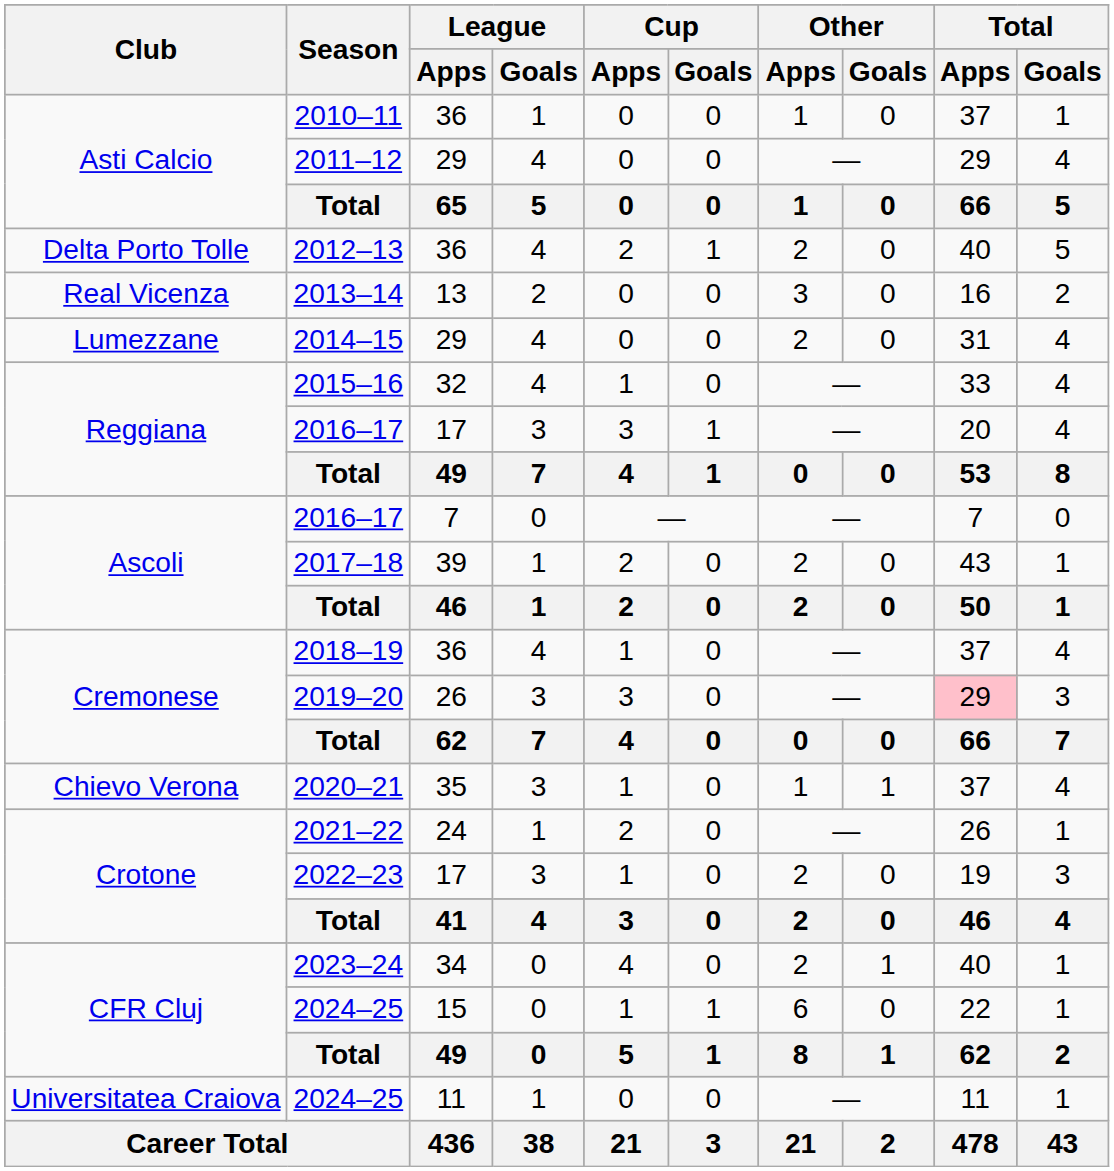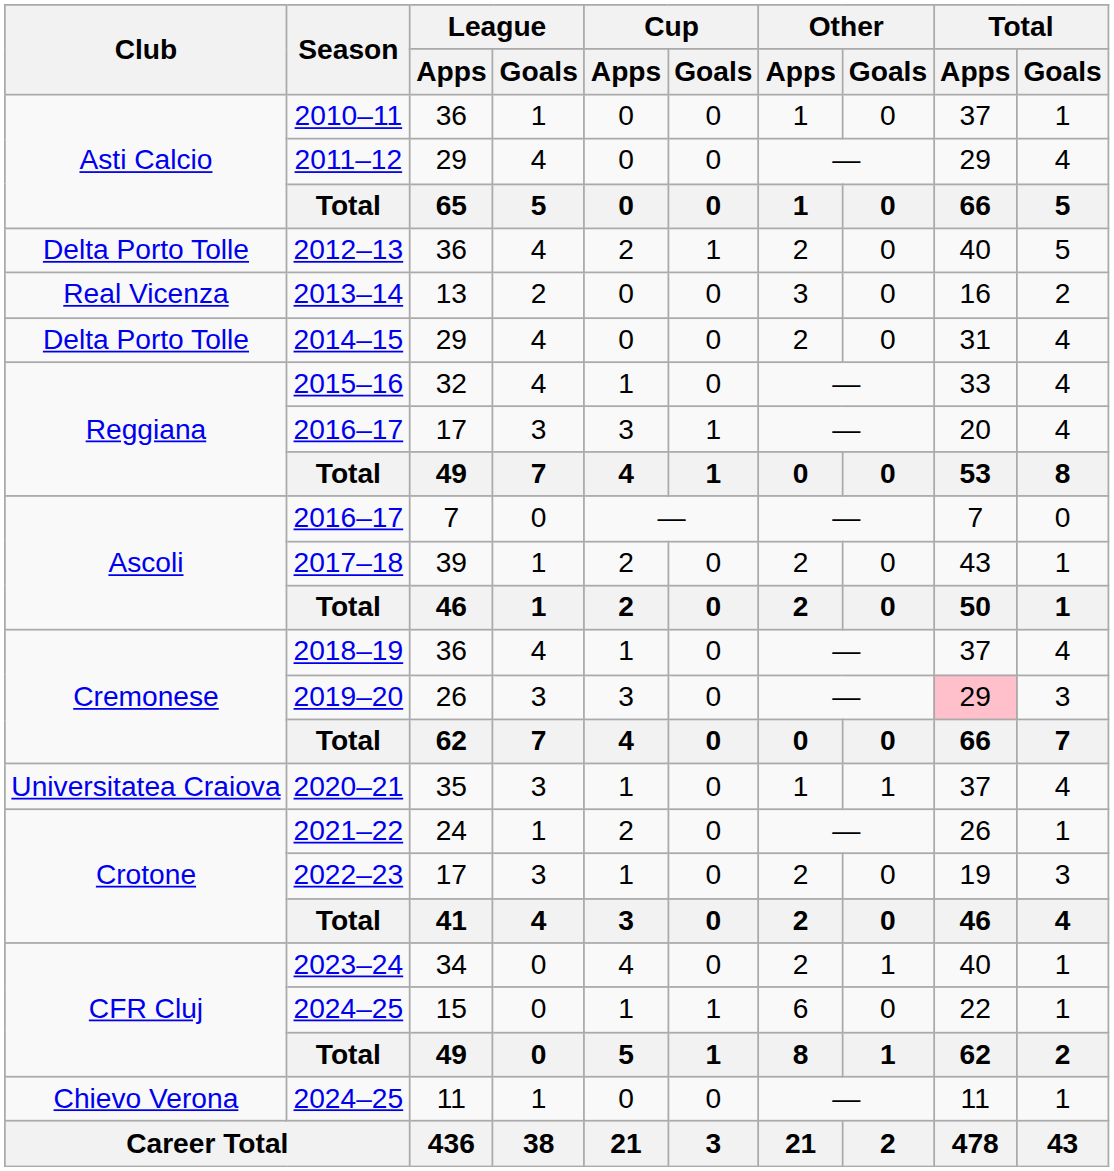 <table class="wikitable" style="text-align:center">
 <tr>
 <th rowspan="2">Club</th>
 <th rowspan="2">Season</th>
 <th colspan="2">League</th>
 <th colspan="2">Cup</th>
 <th colspan="2">Other</th>
 <th colspan="2">Total</th>
 </tr>
 <tr>
 <th>Apps</th>
 <th>Goals</th>
 <th>Apps</th>
 <th>Goals</th>
 <th>Apps</th>
 <th>Goals</th>
 <th>Apps</th>
 <th>Goals</th>
 </tr>
 <tr>
 <td rowspan="3"><a href='#'>Asti Calcio</a></td>
 <td><a href='#'>2010–11</a></td>
 <td>36</td>
 <td>1</td>
 <td>0</td>
 <td>0</td>
 <td>1</td>
 <td>0</td>
 <td>37</td>
 <td>1</td>
 </tr>
 <tr>
 <td><a href='#'>2011–12</a></td>
 <td>29</td>
 <td>4</td>
 <td>0</td>
 <td>0</td>
 <td colspan="2">—</td>
 <td>29</td>
 <td>4</td>
 </tr>
 <tr>
 <th>Total</th>
 <th>65</th>
 <th>5</th>
 <th>0</th>
 <th>0</th>
 <th>1</th>
 <th>0</th>
 <th>66</th>
 <th>5</th>
 </tr>
 <tr>
 <td><a href='#'>Delta Porto Tolle</a></td>
 <td><a href='#'>2012–13</a></td>
 <td>36</td>
 <td>4</td>
 <td>2</td>
 <td>1</td>
 <td>2</td>
 <td>0</td>
 <td>40</td>
 <td>5</td>
 </tr>
 <tr>
 <td><a href='#'>Real Vicenza</a></td>
 <td><a href='#'>2013–14</a></td>
 <td>13</td>
 <td>2</td>
 <td>0</td>
 <td>0</td>
 <td>3</td>
 <td>0</td>
 <td>16</td>
 <td>2</td>
 </tr>
 <tr>
-<td><a href='#'>Lumezzane</a></td>
+<td><a href='#'>Delta Porto Tolle</a></td>
 <td><a href='#'>2014–15</a></td>
 <td>29</td>
 <td>4</td>
 <td>0</td>
 <td>0</td>
 <td>2</td>
 <td>0</td>
 <td>31</td>
 <td>4</td>
 </tr>
 <tr>
 <td rowspan="3"><a href='#'>Reggiana</a></td>
 <td><a href='#'>2015–16</a></td>
 <td>32</td>
 <td>4</td>
 <td>1</td>
 <td>0</td>
 <td colspan="2">—</td>
 <td>33</td>
 <td>4</td>
 </tr>
 <tr>
 <td><a href='#'>2016–17</a></td>
 <td>17</td>
 <td>3</td>
 <td>3</td>
 <td>1</td>
 <td colspan="2">—</td>
 <td>20</td>
 <td>4</td>
 </tr>
 <tr>
 <th>Total</th>
 <th>49</th>
 <th>7</th>
 <th>4</th>
 <th>1</th>
 <th>0</th>
 <th>0</th>
 <th>53</th>
 <th>8</th>
 </tr>
 <tr>
 <td rowspan="3"><a href='#'>Ascoli</a></td>
 <td><a href='#'>2016–17</a></td>
 <td>7</td>
 <td>0</td>
 <td colspan="2">—</td>
 <td colspan="2">—</td>
 <td>7</td>
 <td>0</td>
 </tr>
 <tr>
 <td><a href='#'>2017–18</a></td>
 <td>39</td>
 <td>1</td>
 <td>2</td>
 <td>0</td>
 <td>2</td>
 <td>0</td>
 <td>43</td>
 <td>1</td>
 </tr>
 <tr>
 <th>Total</th>
 <th>46</th>
 <th>1</th>
 <th>2</th>
 <th>0</th>
 <th>2</th>
 <th>0</th>
 <th>50</th>
 <th>1</th>
 </tr>
 <tr>
 <td rowspan="3"><a href='#'>Cremonese</a></td>
 <td><a href='#'>2018–19</a></td>
 <td>36</td>
 <td>4</td>
 <td>1</td>
 <td>0</td>
 <td colspan="2">—</td>
 <td>37</td>
 <td>4</td>
 </tr>
 <tr>
 <td><a href='#'>2019–20</a></td>
 <td>26</td>
 <td>3</td>
 <td>3</td>
 <td>0</td>
 <td colspan="2">—</td>
 <td style="background: pink;">29</td>
 <td>3</td>
 </tr>
 <tr>
 <th>Total</th>
 <th>62</th>
 <th>7</th>
 <th>4</th>
 <th>0</th>
 <th>0</th>
 <th>0</th>
 <th>66</th>
 <th>7</th>
 </tr>
 <tr>
-<td><a href='#'>Chievo Verona</a></td>
+<td rowspan="1"><a href='#'>Universitatea Craiova</a></td>
 <td><a href='#'>2020–21</a></td>
 <td>35</td>
 <td>3</td>
 <td>1</td>
 <td>0</td>
 <td>1</td>
 <td>1</td>
 <td>37</td>
 <td>4</td>
 </tr>
 <tr>
 <td rowspan="3"><a href='#'>Crotone</a></td>
 <td><a href='#'>2021–22</a></td>
 <td>24</td>
 <td>1</td>
 <td>2</td>
 <td>0</td>
 <td colspan="2">—</td>
 <td>26</td>
 <td>1</td>
 </tr>
 <tr>
 <td><a href='#'>2022–23</a></td>
 <td>17</td>
 <td>3</td>
 <td>1</td>
 <td>0</td>
 <td>2</td>
 <td>0</td>
 <td>19</td>
 <td>3</td>
 </tr>
 <tr>
 <th>Total</th>
 <th>41</th>
 <th>4</th>
 <th>3</th>
 <th>0</th>
 <th>2</th>
 <th>0</th>
 <th>46</th>
 <th>4</th>
 </tr>
 <tr>
 <td rowspan="3"><a href='#'>CFR Cluj</a></td>
 <td><a href='#'>2023–24</a></td>
 <td>34</td>
 <td>0</td>
 <td>4</td>
 <td>0</td>
 <td>2</td>
 <td>1</td>
 <td>40</td>
 <td>1</td>
 </tr>
 <tr>
 <td><a href='#'>2024–25</a></td>
 <td>15</td>
 <td>0</td>
 <td>1</td>
 <td>1</td>
 <td>6</td>
 <td>0</td>
 <td>22</td>
 <td>1</td>
 </tr>
 <tr>
 <th>Total</th>
 <th>49</th>
 <th>0</th>
 <th>5</th>
 <th>1</th>
 <th>8</th>
 <th>1</th>
 <th>62</th>
 <th>2</th>
 </tr>
 <tr>
-<td rowspan="1"><a href='#'>Universitatea Craiova</a></td>
+<td><a href='#'>Chievo Verona</a></td>
 <td><a href='#'>2024–25</a></td>
 <td>11</td>
 <td>1</td>
 <td>0</td>
 <td>0</td>
 <td colspan="2">—</td>
 <td>11</td>
 <td>1</td>
 </tr>
 <tr>
 <th colspan="2">Career Total</th>
 <th>436</th>
 <th>38</th>
 <th>21</th>
 <th>3</th>
 <th>21</th>
 <th>2</th>
 <th>478</th>
 <th>43</th>
 </tr>
 </table>
